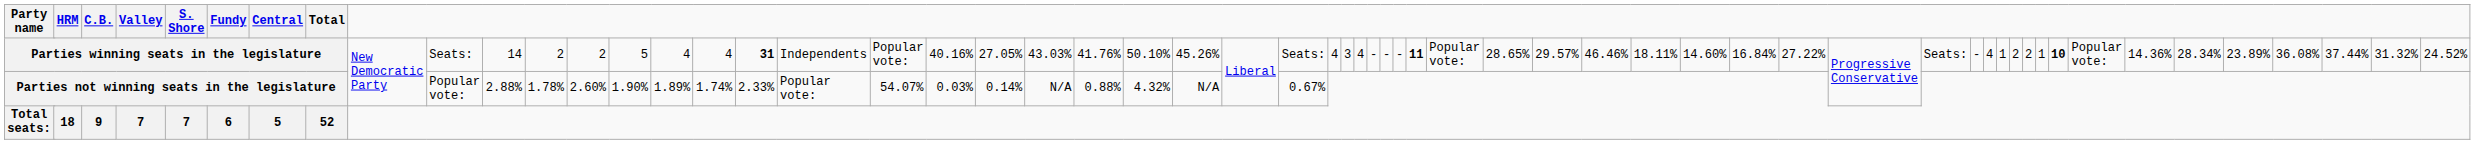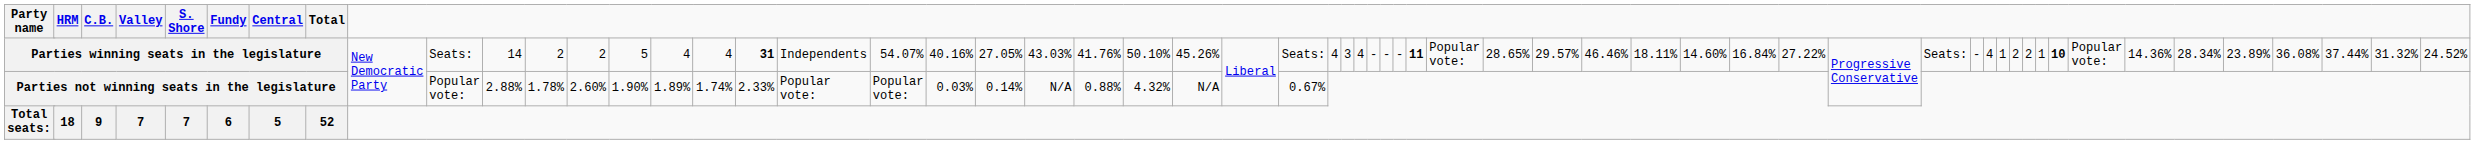 <table class="wikitable">
 <tr>
 <th colspan="3">Party name</th>
 <th width="45"><a href='#'>HRM</a></th>
 <th width="45"><a href='#'>C.B.</a></th>
 <th width="45"><a href='#'>Valley</a></th>
 <th width="48"><a href='#'>S. Shore</a></th>
 <th width="45"><a href='#'>Fundy</a></th>
 <th width="45"><a href='#'>Central</a></th>
 <th width="45">Total</th>
 </tr>
 <tr>
 <th colspan=10>Parties winning seats in the legislature<br></th>
 <td rowspan="2"><a href='#'>New Democratic Party</a></td>
 <td>Seats:</td>
 <td align="right">14</td>
 <td align="right">2</td>
 <td align="right">2</td>
 <td align="right">5</td>
 <td align="right">4</td>
 <td align="right">4</td>
 <td align="right"><strong>31</strong><br></td>
 <td>Independents</td>
-<td>Popular vote:</td>
+<td align="right">54.07%</td>
 <td align="right">40.16%</td>
 <td align="right">27.05%</td>
 <td align="right">43.03%</td>
 <td align="right">41.76%</td>
 <td align="right">50.10%</td>
 <td align="right">45.26%<br></td>
 <td rowspan="2"><a href='#'>Liberal</a></td>
 <td>Seats:</td>
 <td align="right">4</td>
 <td align="right">3</td>
 <td align="right">4</td>
 <td align="right">-</td>
 <td align="right">-</td>
 <td align="right">-</td>
 <td align="right"><strong>11</strong><br></td>
 <td>Popular vote:</td>
 <td align="right">28.65%</td>
 <td align="right">29.57%</td>
 <td align="right">46.46%</td>
 <td align="right">18.11%</td>
 <td align="right">14.60%</td>
 <td align="right">16.84%</td>
 <td align="right">27.22%<br></td>
 <td rowspan="2"><a href='#'>Progressive Conservative</a></td>
 <td>Seats:</td>
 <td align="right">-</td>
 <td align="right">4</td>
 <td align="right">1</td>
 <td align="right">2</td>
 <td align="right">2</td>
 <td align="right">1</td>
 <td align="right"><strong>10</strong><br></td>
 <td>Popular vote:</td>
 <td align="right">14.36%</td>
 <td align="right">28.34%</td>
 <td align="right">23.89%</td>
 <td align="right">36.08%</td>
 <td align="right">37.44%</td>
 <td align="right">31.32%</td>
 <td align="right">24.52%</td>
 </tr>
 <tr>
 <th colspan=10>Parties not winning seats in the legislature<br></th>
 <td>Popular vote:</td>
 <td align="right">2.88%</td>
 <td align="right">1.78%</td>
 <td align="right">2.60%</td>
 <td align="right">1.90%</td>
 <td align="right">1.89%</td>
 <td align="right">1.74%</td>
 <td align="right">2.33%<br></td>
 <td>Popular vote:</td>
-<td align="right">54.07%</td>
+<td>Popular vote:</td>
 <td align="right">0.03%</td>
 <td align="right">0.14%</td>
 <td align="right">N/A</td>
 <td align="right">0.88%</td>
 <td align="right">4.32%</td>
 <td align="right">N/A</td>
 <td align="right">0.67%</td>
 </tr>
 <tr>
 <th colspan=3>Total seats:</th>
 <th align="right">18</th>
 <th align="right">9</th>
 <th align="right">7</th>
 <th align="right">7</th>
 <th align="right">6</th>
 <th align="right">5</th>
 <th align="right">52</th>
 </tr>
 </table>
